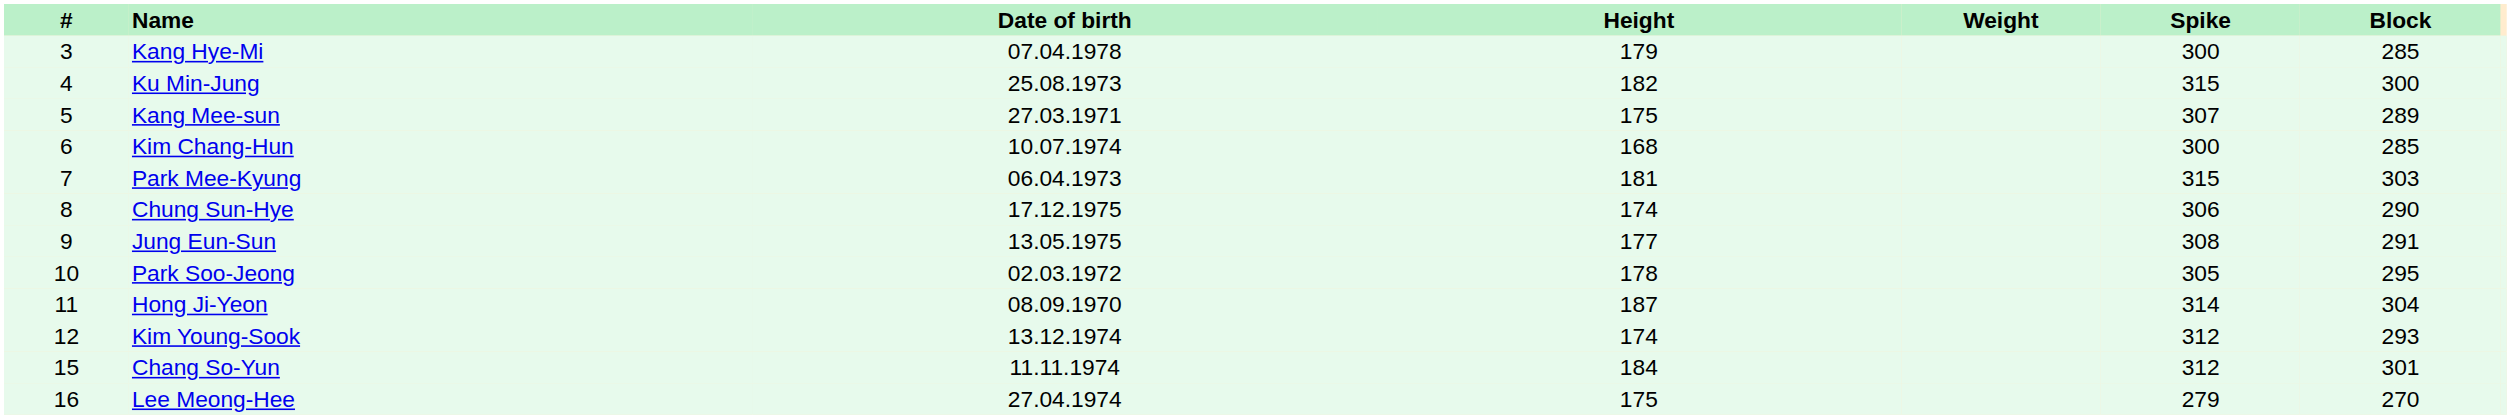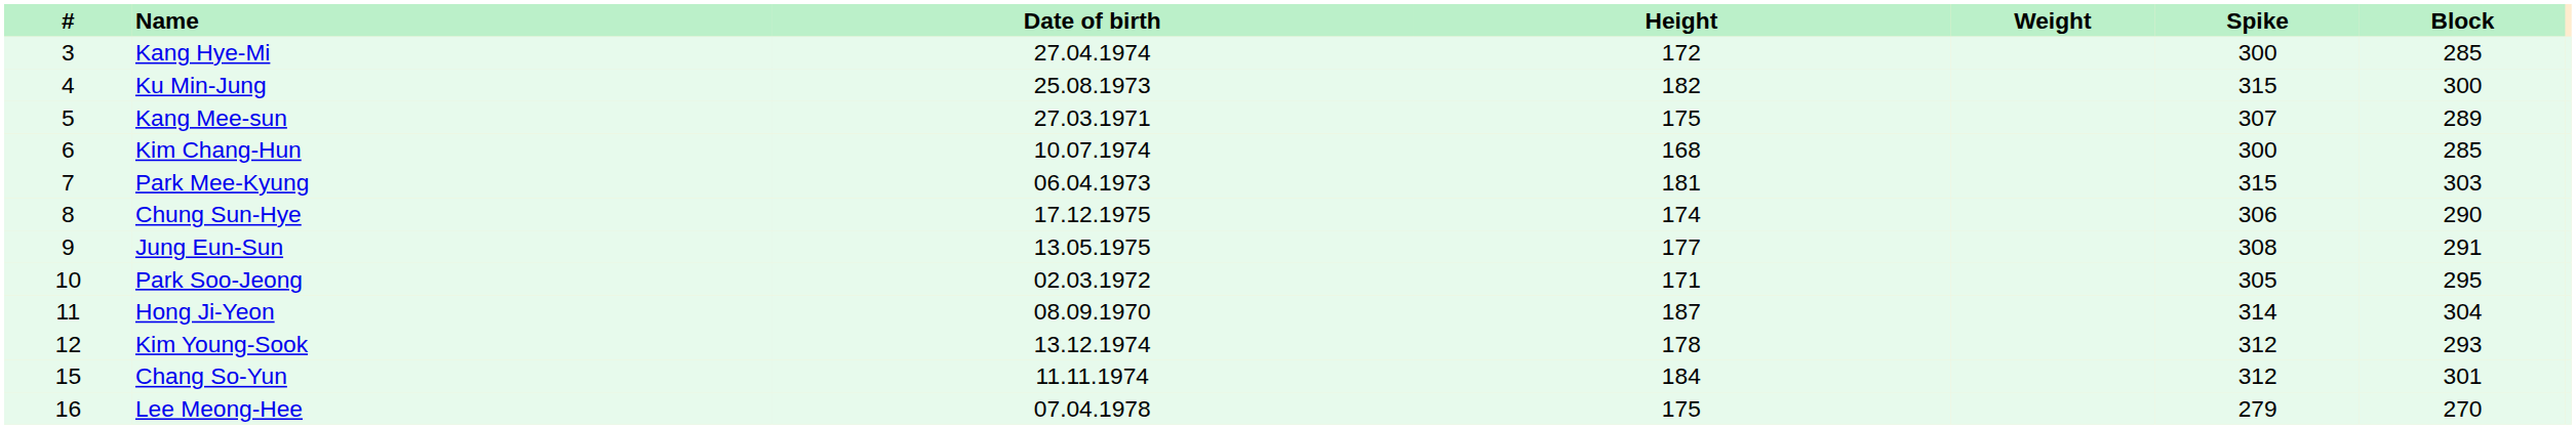 <table border=0 cellpadding=2 cellspacing=0  |- bgcolor=#FFECCE style="text-align:center; font-size:90%;" width=100%>
 <tr bgcolor=#BBF0C9>
 <th width=5%>#</th>
 <th width=25% align=left>Name</th>
 <th width=25%>Date of birth</th>
 <th width=21%>Height</th>
 <th width=8%>Weight</th>
 <th width=8%>Spike</th>
 <th width=8%>Block</th>
 </tr>
 <tr bgcolor=#E7FAEC>
 <td>3</td>
 <td align=left><a href='#'>Kang Hye-Mi</a></td>
-<td>07.04.1978</td>
-<td>179</td>
+<td>27.04.1974</td>
+<td>172</td>
 <td></td>
 <td>300</td>
 <td>285</td>
 <td></td>
 </tr>
 <tr bgcolor=#E7FAEC>
 <td>4</td>
 <td align=left><a href='#'>Ku Min-Jung</a></td>
 <td>25.08.1973</td>
 <td>182</td>
 <td></td>
 <td>315</td>
 <td>300</td>
 <td></td>
 </tr>
 <tr bgcolor=#E7FAEC>
 <td>5</td>
 <td align=left><a href='#'>Kang Mee-sun</a></td>
 <td>27.03.1971</td>
 <td>175</td>
 <td></td>
 <td>307</td>
 <td>289</td>
 <td></td>
 </tr>
 <tr bgcolor=#E7FAEC>
 <td>6</td>
 <td align=left><a href='#'>Kim Chang-Hun</a></td>
 <td>10.07.1974</td>
 <td>168</td>
 <td></td>
 <td>300</td>
 <td>285</td>
 <td></td>
 </tr>
 <tr bgcolor=#E7FAEC>
 <td>7</td>
 <td align=left><a href='#'>Park Mee-Kyung</a></td>
 <td>06.04.1973</td>
 <td>181</td>
 <td></td>
 <td>315</td>
 <td>303</td>
 <td></td>
 </tr>
 <tr bgcolor=#E7FAEC>
 <td>8</td>
 <td align=left><a href='#'>Chung Sun-Hye</a></td>
 <td>17.12.1975</td>
 <td>174</td>
 <td></td>
 <td>306</td>
 <td>290</td>
 <td></td>
 </tr>
 <tr bgcolor=#E7FAEC>
 <td>9</td>
 <td align=left><a href='#'>Jung Eun-Sun</a></td>
 <td>13.05.1975</td>
 <td>177</td>
 <td></td>
 <td>308</td>
 <td>291</td>
 <td></td>
 </tr>
 <tr bgcolor=#E7FAEC>
 <td>10</td>
 <td align=left><a href='#'>Park Soo-Jeong</a></td>
 <td>02.03.1972</td>
-<td>178</td>
+<td>171</td>
 <td></td>
 <td>305</td>
 <td>295</td>
 <td></td>
 </tr>
 <tr bgcolor=#E7FAEC>
 <td>11</td>
 <td align=left><a href='#'>Hong Ji-Yeon</a></td>
 <td>08.09.1970</td>
 <td>187</td>
 <td></td>
 <td>314</td>
 <td>304</td>
 <td></td>
 </tr>
 <tr bgcolor=#E7FAEC>
 <td>12</td>
 <td align=left><a href='#'>Kim Young-Sook</a></td>
 <td>13.12.1974</td>
-<td>174</td>
+<td>178</td>
 <td></td>
 <td>312</td>
 <td>293</td>
 <td></td>
 </tr>
 <tr bgcolor=#E7FAEC>
 <td>15</td>
 <td align=left><a href='#'>Chang So-Yun</a></td>
 <td>11.11.1974</td>
 <td>184</td>
 <td></td>
 <td>312</td>
 <td>301</td>
 <td></td>
 </tr>
 <tr bgcolor=#E7FAEC>
 <td>16</td>
 <td align=left><a href='#'>Lee Meong-Hee</a></td>
-<td>27.04.1974</td>
+<td>07.04.1978</td>
 <td>175</td>
 <td></td>
 <td>279</td>
 <td>270</td>
 <td></td>
 </tr>
 </table>
